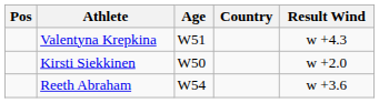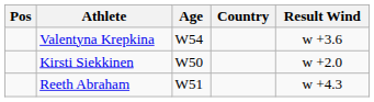 <table class="wikitable"  style="text-align:center; width:65%;">
 <tr>
 <th>Pos</th>
 <th>Athlete</th>
 <th>Age</th>
 <th>Country</th>
 <th>Result Wind</th>
 </tr>
 <tr>
 <td align=center></td>
 <td align=left><a href='#'>Valentyna Krepkina</a></td>
-<td align=left>W51</td>
+<td align=left>W54</td>
 <td align=left></td>
-<td>w +4.3</td>
+<td>w +3.6</td>
 </tr>
 <tr>
 <td align=center></td>
 <td align=left><a href='#'>Kirsti Siekkinen</a></td>
 <td align=left>W50</td>
 <td align=left></td>
 <td>w +2.0</td>
 </tr>
 <tr>
 <td align=center></td>
 <td align=left><a href='#'>Reeth Abraham</a></td>
-<td align=left>W54</td>
+<td align=left>W51</td>
 <td align=left></td>
-<td>w +3.6</td>
+<td>w +4.3</td>
 </tr>
 </table>
